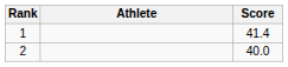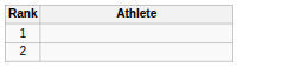 <table class=wikitable style="text-align:center">
 <tr>
 <th width=40>Rank</th>
 <th width=250>Athlete</th>
-<th width=60>Score</th>
 </tr>
 <tr>
 <td>1</td>
 <td align=left></td>
-<td>41.4</td>
 </tr>
 <tr>
 <td>2</td>
 <td align=left></td>
-<td>40.0</td>
 </tr>
 </table>
